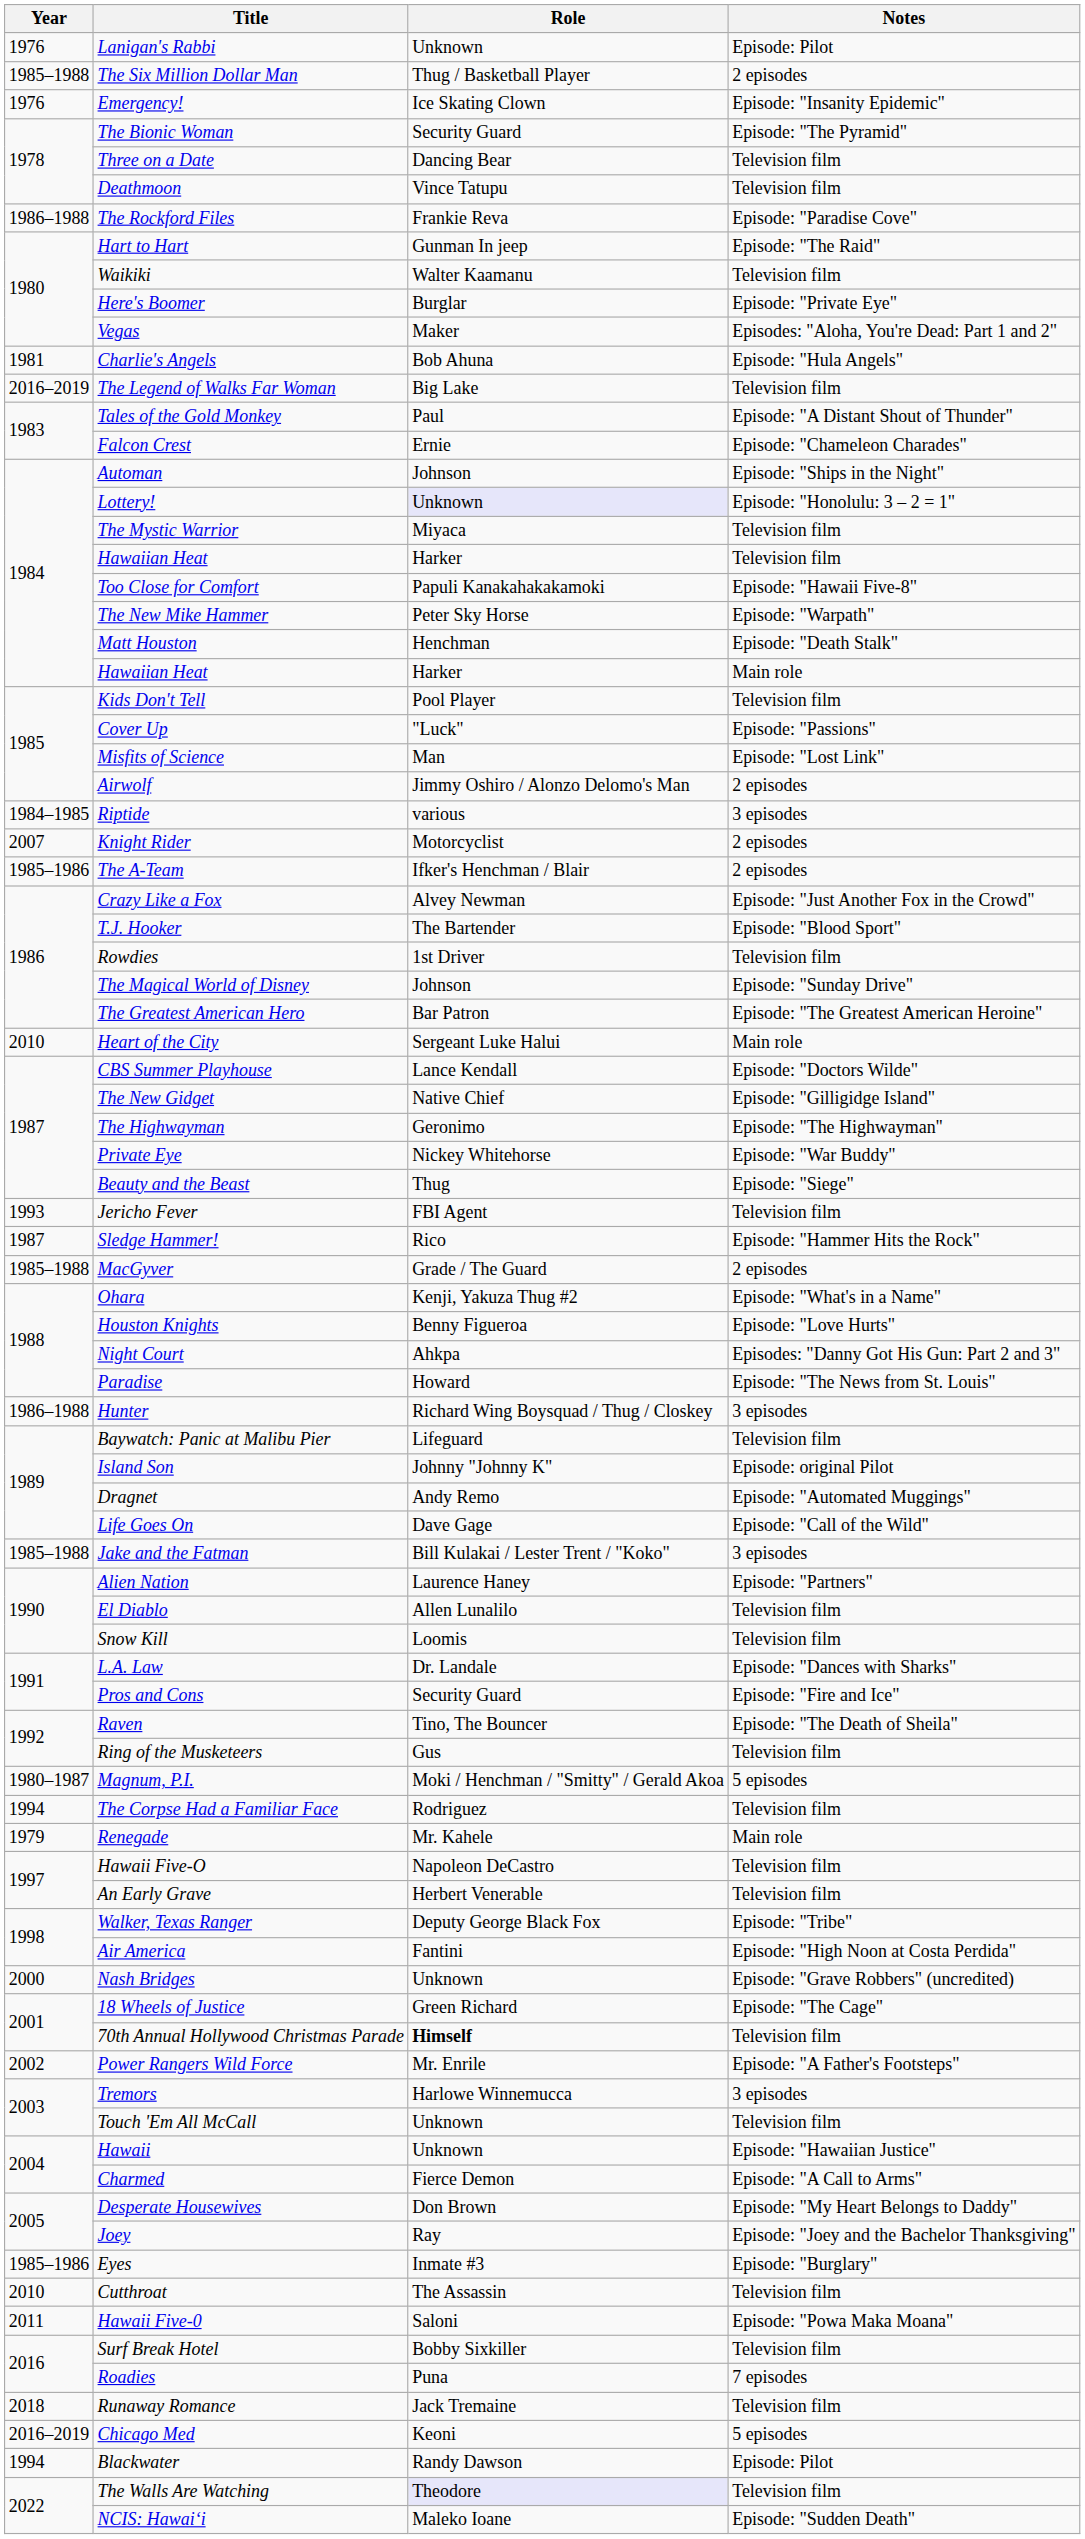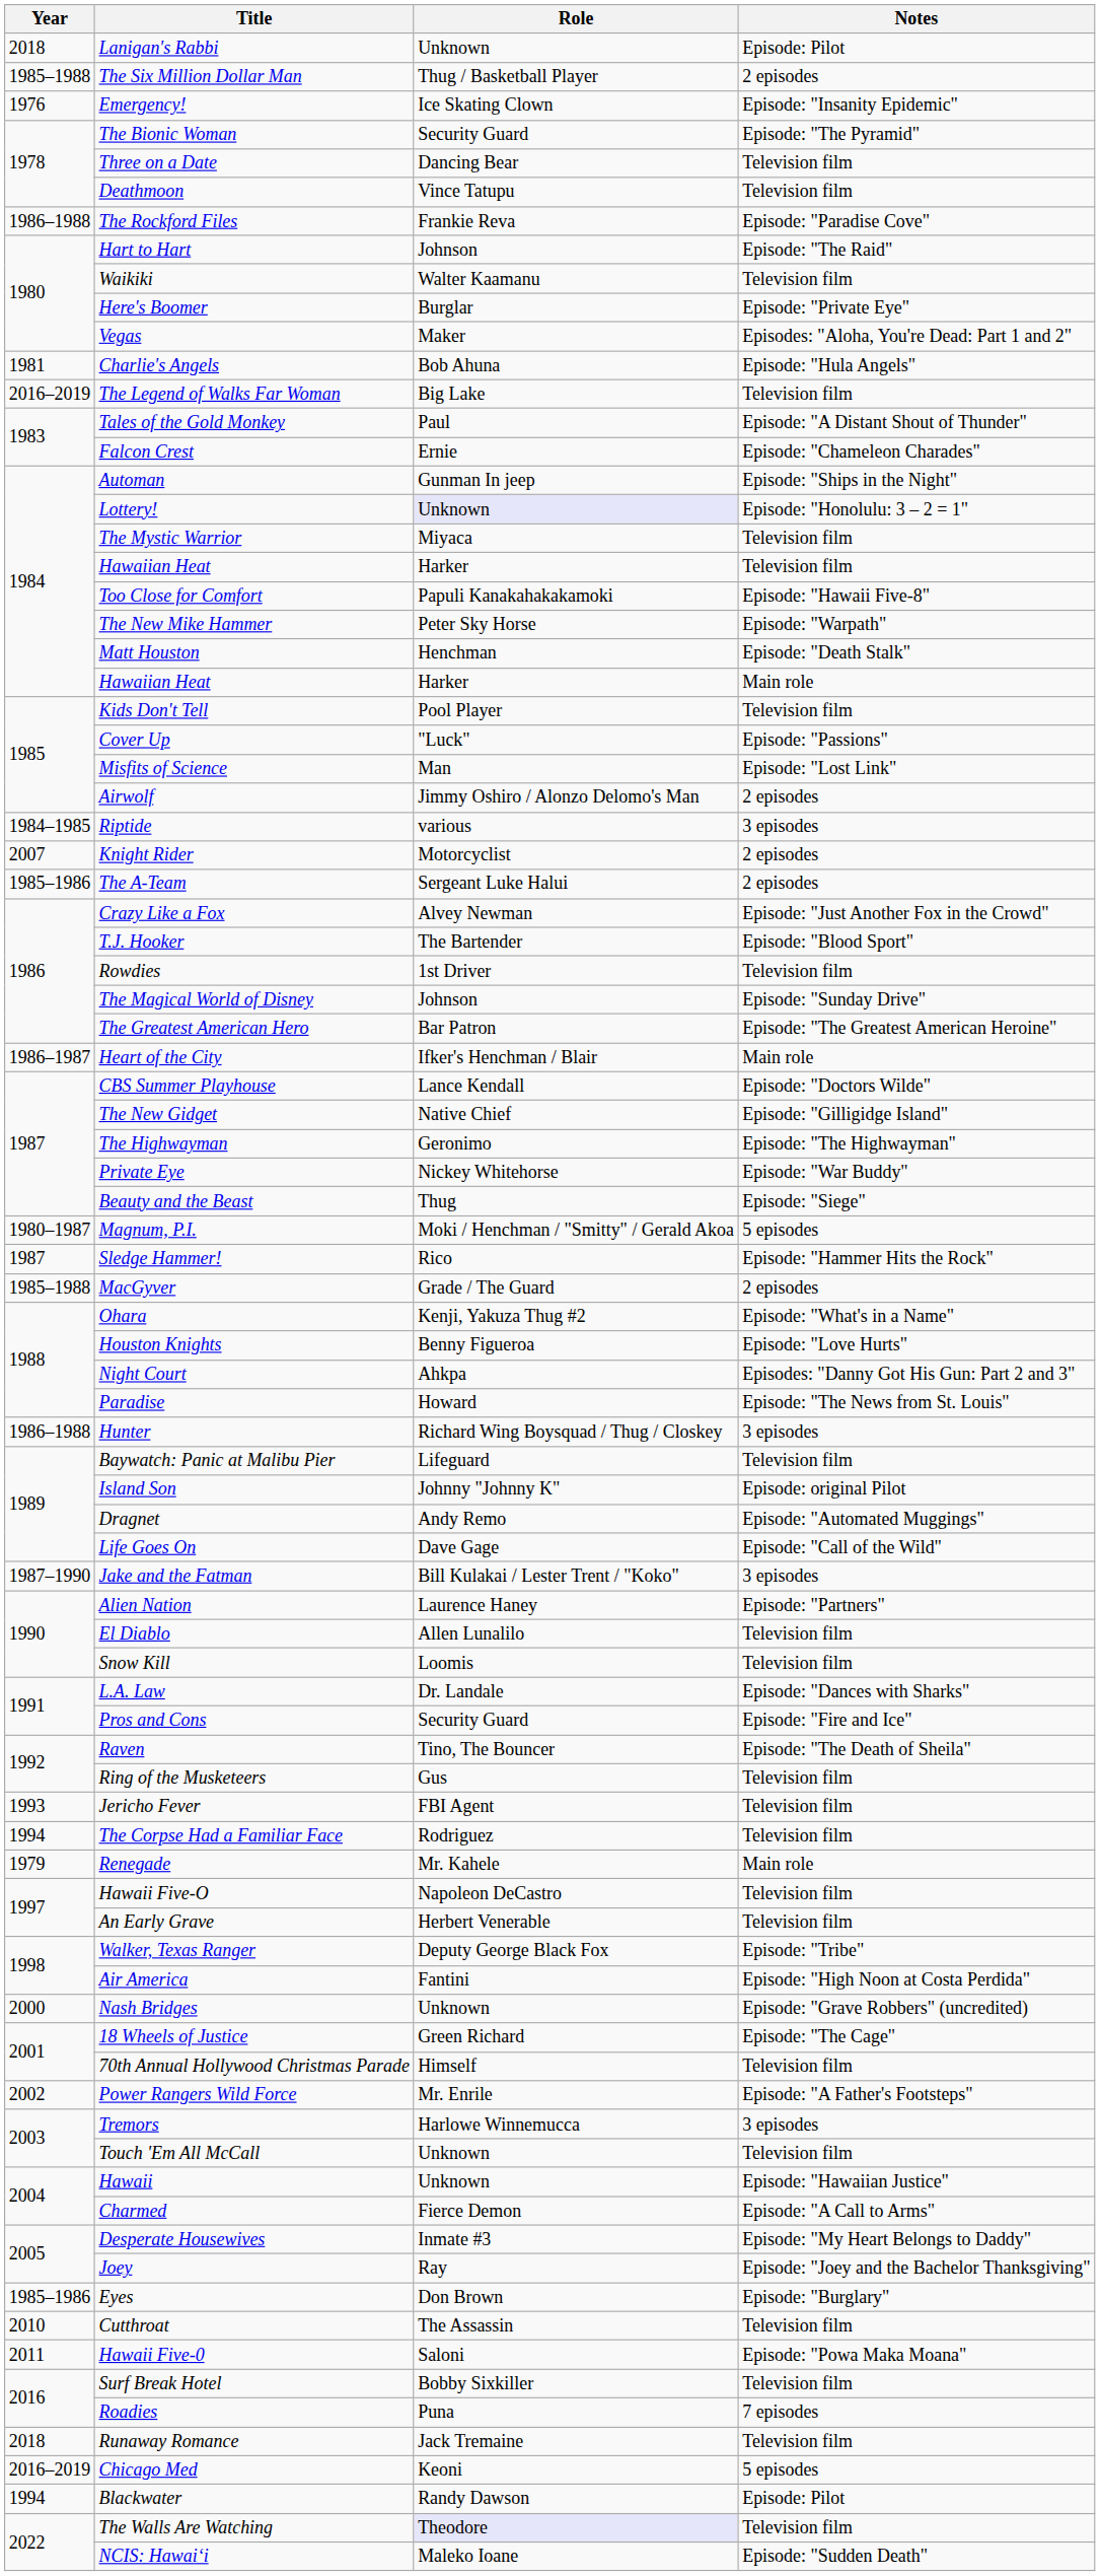 <table class="wikitable sortable">
 <tr>
 <th>Year</th>
 <th>Title</th>
 <th>Role</th>
 <th class="unsortable">Notes</th>
 </tr>
 <tr>
-<td>1976</td>
+<td>2018</td>
 <td><em><a href='#'>Lanigan's Rabbi</a></em></td>
 <td>Unknown</td>
 <td>Episode: Pilot</td>
 </tr>
 <tr>
 <td>1985–1988</td>
 <td><em><a href='#'>The Six Million Dollar Man</a></em></td>
 <td>Thug / Basketball Player</td>
 <td>2 episodes</td>
 </tr>
 <tr>
 <td>1976</td>
 <td><em><a href='#'>Emergency!</a></em></td>
 <td>Ice Skating Clown</td>
 <td>Episode: "Insanity Epidemic"</td>
 </tr>
 <tr>
 <td rowspan=3>1978</td>
 <td><em><a href='#'>The Bionic Woman</a></em></td>
 <td>Security Guard</td>
 <td>Episode: "The Pyramid"</td>
 </tr>
 <tr>
 <td><em><a href='#'>Three on a Date</a></em></td>
 <td>Dancing Bear</td>
 <td>Television film</td>
 </tr>
 <tr>
 <td><em><a href='#'>Deathmoon</a></em></td>
 <td>Vince Tatupu</td>
 <td>Television film</td>
 </tr>
 <tr>
 <td>1986–1988</td>
 <td><em><a href='#'>The Rockford Files</a></em></td>
 <td>Frankie Reva</td>
 <td>Episode: "Paradise Cove"</td>
 </tr>
 <tr>
 <td rowspan=4>1980</td>
 <td><em><a href='#'>Hart to Hart</a></em></td>
-<td>Gunman In jeep</td>
+<td>Johnson</td>
 <td>Episode: "The Raid"</td>
 </tr>
 <tr>
 <td><em>Waikiki</em></td>
 <td>Walter Kaamanu</td>
 <td>Television film</td>
 </tr>
 <tr>
 <td><em><a href='#'>Here's Boomer</a></em></td>
 <td>Burglar</td>
 <td>Episode: "Private Eye"</td>
 </tr>
 <tr>
 <td><em><a href='#'>Vegas</a></em></td>
 <td>Maker</td>
 <td>Episodes: "Aloha, You're Dead: Part 1 and 2"</td>
 </tr>
 <tr>
 <td>1981</td>
 <td><em><a href='#'>Charlie's Angels</a></em></td>
 <td>Bob Ahuna</td>
 <td>Episode: "Hula Angels"</td>
 </tr>
 <tr>
 <td>2016–2019</td>
 <td><em><a href='#'>The Legend of Walks Far Woman</a></em></td>
 <td>Big Lake</td>
 <td>Television film</td>
 </tr>
 <tr>
 <td rowspan=2>1983</td>
 <td><em><a href='#'>Tales of the Gold Monkey</a></em></td>
 <td>Paul</td>
 <td>Episode: "A Distant Shout of Thunder"</td>
 </tr>
 <tr>
 <td><em><a href='#'>Falcon Crest</a></em></td>
 <td>Ernie</td>
 <td>Episode: "Chameleon Charades"</td>
 </tr>
 <tr>
 <td rowspan=8>1984</td>
 <td><em><a href='#'>Automan</a></em></td>
-<td>Johnson</td>
+<td>Gunman In jeep</td>
 <td>Episode: "Ships in the Night"</td>
 </tr>
 <tr>
 <td><em><a href='#'>Lottery!</a></em></td>
 <td style="background: lavender;">Unknown</td>
 <td>Episode: "Honolulu: 3 – 2 = 1"</td>
 </tr>
 <tr>
 <td><em><a href='#'>The Mystic Warrior</a></em></td>
 <td>Miyaca</td>
 <td>Television film</td>
 </tr>
 <tr>
 <td><em><a href='#'>Hawaiian Heat</a></em></td>
 <td>Harker</td>
 <td>Television film</td>
 </tr>
 <tr>
 <td><em><a href='#'>Too Close for Comfort</a></em></td>
 <td>Papuli Kanakahakakamoki</td>
 <td>Episode: "Hawaii Five-8"</td>
 </tr>
 <tr>
 <td><em><a href='#'>The New Mike Hammer</a></em></td>
 <td>Peter Sky Horse</td>
 <td>Episode: "Warpath"</td>
 </tr>
 <tr>
 <td><em><a href='#'>Matt Houston</a></em></td>
 <td>Henchman</td>
 <td>Episode: "Death Stalk"</td>
 </tr>
 <tr>
 <td><em><a href='#'>Hawaiian Heat</a></em></td>
 <td>Harker</td>
 <td>Main role</td>
 </tr>
 <tr>
 <td rowspan=4>1985</td>
 <td><em><a href='#'>Kids Don't Tell</a></em></td>
 <td>Pool Player</td>
 <td>Television film</td>
 </tr>
 <tr>
 <td><em><a href='#'>Cover Up</a></em></td>
 <td>"Luck"</td>
 <td>Episode: "Passions"</td>
 </tr>
 <tr>
 <td><em><a href='#'>Misfits of Science</a></em></td>
 <td>Man</td>
 <td>Episode: "Lost Link"</td>
 </tr>
 <tr>
 <td><em><a href='#'>Airwolf</a></em></td>
 <td>Jimmy Oshiro / Alonzo Delomo's Man</td>
 <td>2 episodes</td>
 </tr>
 <tr>
 <td>1984–1985</td>
 <td><em><a href='#'>Riptide</a></em></td>
 <td>various</td>
 <td>3 episodes</td>
 </tr>
 <tr>
 <td>2007</td>
 <td><em><a href='#'>Knight Rider</a></em></td>
 <td>Motorcyclist</td>
 <td>2 episodes</td>
 </tr>
 <tr>
 <td>1985–1986</td>
 <td><em><a href='#'>The A-Team</a></em></td>
-<td>Ifker's Henchman / Blair</td>
+<td>Sergeant Luke Halui</td>
 <td>2 episodes</td>
 </tr>
 <tr>
 <td rowspan=5>1986</td>
 <td><em><a href='#'>Crazy Like a Fox</a></em></td>
 <td>Alvey Newman</td>
 <td>Episode: "Just Another Fox in the Crowd"</td>
 </tr>
 <tr>
 <td><em><a href='#'>T.J. Hooker</a></em></td>
 <td>The Bartender</td>
 <td>Episode: "Blood Sport"</td>
 </tr>
 <tr>
 <td><em>Rowdies</em></td>
 <td>1st Driver</td>
 <td>Television film</td>
 </tr>
 <tr>
 <td><em><a href='#'>The Magical World of Disney</a></em></td>
 <td>Johnson</td>
 <td>Episode: "Sunday Drive"</td>
 </tr>
 <tr>
 <td><em><a href='#'>The Greatest American Hero</a></em></td>
 <td>Bar Patron</td>
 <td>Episode: "The Greatest American Heroine"</td>
 </tr>
 <tr>
-<td>2010</td>
+<td>1986–1987</td>
 <td><em><a href='#'>Heart of the City</a></em></td>
-<td>Sergeant Luke Halui</td>
+<td>Ifker's Henchman / Blair</td>
 <td>Main role</td>
 </tr>
 <tr>
 <td rowspan=5>1987</td>
 <td><em><a href='#'>CBS Summer Playhouse</a></em></td>
 <td>Lance Kendall</td>
 <td>Episode: "Doctors Wilde"</td>
 </tr>
 <tr>
 <td><em><a href='#'>The New Gidget</a></em></td>
 <td>Native Chief</td>
 <td>Episode: "Gilligidge Island"</td>
 </tr>
 <tr>
 <td><em><a href='#'>The Highwayman</a></em></td>
 <td>Geronimo</td>
 <td>Episode: "The Highwayman"</td>
 </tr>
 <tr>
 <td><em><a href='#'>Private Eye</a></em></td>
 <td>Nickey Whitehorse</td>
 <td>Episode: "War Buddy"</td>
 </tr>
 <tr>
 <td><em><a href='#'>Beauty and the Beast</a></em></td>
 <td>Thug</td>
 <td>Episode: "Siege"</td>
 </tr>
 <tr>
-<td>1993</td>
-<td><em>Jericho Fever</em></td>
-<td>FBI Agent</td>
-<td>Television film</td>
+<td>1980–1987</td>
+<td><em><a href='#'>Magnum, P.I.</a></em></td>
+<td>Moki / Henchman / "Smitty" / Gerald Akoa</td>
+<td>5 episodes</td>
 </tr>
 <tr>
 <td>1987</td>
 <td><em><a href='#'>Sledge Hammer!</a></em></td>
 <td>Rico</td>
 <td>Episode: "Hammer Hits the Rock"</td>
 </tr>
 <tr>
 <td>1985–1988</td>
 <td><em><a href='#'>MacGyver</a></em></td>
 <td>Grade / The Guard</td>
 <td>2 episodes</td>
 </tr>
 <tr>
 <td rowspan=4>1988</td>
 <td><em><a href='#'>Ohara</a></em></td>
 <td>Kenji, Yakuza Thug #2</td>
 <td>Episode: "What's in a Name"</td>
 </tr>
 <tr>
 <td><em><a href='#'>Houston Knights</a></em></td>
 <td>Benny Figueroa</td>
 <td>Episode: "Love Hurts"</td>
 </tr>
 <tr>
 <td><em><a href='#'>Night Court</a></em></td>
 <td>Ahkpa</td>
 <td>Episodes: "Danny Got His Gun: Part 2 and 3"</td>
 </tr>
 <tr>
 <td><em><a href='#'>Paradise</a></em></td>
 <td>Howard</td>
 <td>Episode: "The News from St. Louis"</td>
 </tr>
 <tr>
 <td>1986–1988</td>
 <td><em><a href='#'>Hunter</a></em></td>
 <td>Richard Wing Boysquad / Thug / Closkey</td>
 <td>3 episodes</td>
 </tr>
 <tr>
 <td rowspan=4>1989</td>
 <td><em>Baywatch: Panic at Malibu Pier</em></td>
 <td>Lifeguard</td>
 <td>Television film</td>
 </tr>
 <tr>
 <td><em><a href='#'>Island Son</a></em></td>
 <td>Johnny "Johnny K"</td>
 <td>Episode: original Pilot</td>
 </tr>
 <tr>
 <td><em>Dragnet</em></td>
 <td>Andy Remo</td>
 <td>Episode: "Automated Muggings"</td>
 </tr>
 <tr>
 <td><em><a href='#'>Life Goes On</a></em></td>
 <td>Dave Gage</td>
 <td>Episode: "Call of the Wild"</td>
 </tr>
 <tr>
-<td>1985–1988</td>
+<td>1987–1990</td>
 <td><em><a href='#'>Jake and the Fatman</a></em></td>
 <td>Bill Kulakai / Lester Trent / "Koko"</td>
 <td>3 episodes</td>
 </tr>
 <tr>
 <td rowspan=3>1990</td>
 <td><em><a href='#'>Alien Nation</a></em></td>
 <td>Laurence Haney</td>
 <td>Episode: "Partners"</td>
 </tr>
 <tr>
 <td><em><a href='#'>El Diablo</a></em></td>
 <td>Allen Lunalilo</td>
 <td>Television film</td>
 </tr>
 <tr>
 <td><em>Snow Kill</em></td>
 <td>Loomis</td>
 <td>Television film</td>
 </tr>
 <tr>
 <td rowspan=2>1991</td>
 <td><em><a href='#'>L.A. Law</a></em></td>
 <td>Dr. Landale</td>
 <td>Episode: "Dances with Sharks"</td>
 </tr>
 <tr>
 <td><em><a href='#'>Pros and Cons</a></em></td>
 <td>Security Guard</td>
 <td>Episode: "Fire and Ice"</td>
 </tr>
 <tr>
 <td rowspan=2>1992</td>
 <td><em><a href='#'>Raven</a></em></td>
 <td>Tino, The Bouncer</td>
 <td>Episode: "The Death of Sheila"</td>
 </tr>
 <tr>
 <td><em>Ring of the Musketeers</em></td>
 <td>Gus</td>
 <td>Television film</td>
 </tr>
 <tr>
-<td>1980–1987</td>
-<td><em><a href='#'>Magnum, P.I.</a></em></td>
-<td>Moki / Henchman / "Smitty" / Gerald Akoa</td>
-<td>5 episodes</td>
+<td>1993</td>
+<td><em>Jericho Fever</em></td>
+<td>FBI Agent</td>
+<td>Television film</td>
 </tr>
 <tr>
 <td>1994</td>
 <td><em><a href='#'>The Corpse Had a Familiar Face</a></em></td>
 <td>Rodriguez</td>
 <td>Television film</td>
 </tr>
 <tr>
 <td>1979</td>
 <td><em><a href='#'>Renegade</a></em></td>
 <td>Mr. Kahele</td>
 <td>Main role</td>
 </tr>
 <tr>
 <td rowspan=2>1997</td>
 <td><em>Hawaii Five-O</em></td>
 <td>Napoleon DeCastro</td>
 <td>Television film</td>
 </tr>
 <tr>
 <td><em>An Early Grave</em></td>
 <td>Herbert Venerable</td>
 <td>Television film</td>
 </tr>
 <tr>
 <td rowspan=2>1998</td>
 <td><em><a href='#'>Walker, Texas Ranger</a></em></td>
 <td>Deputy George Black Fox</td>
 <td>Episode: "Tribe"</td>
 </tr>
 <tr>
 <td><em><a href='#'>Air America</a></em></td>
 <td>Fantini</td>
 <td>Episode: "High Noon at Costa Perdida"</td>
 </tr>
 <tr>
 <td>2000</td>
 <td><em><a href='#'>Nash Bridges</a></em></td>
 <td>Unknown</td>
 <td>Episode: "Grave Robbers" (uncredited)</td>
 </tr>
 <tr>
 <td rowspan=2>2001</td>
 <td><em><a href='#'>18 Wheels of Justice</a></em></td>
 <td>Green Richard</td>
 <td>Episode: "The Cage"</td>
 </tr>
 <tr>
 <td><em>70th Annual Hollywood Christmas Parade</em></td>
-<td><strong>Himself</strong></td>
+<td>Himself</td>
 <td>Television film</td>
 </tr>
 <tr>
 <td>2002</td>
 <td><em><a href='#'>Power Rangers Wild Force</a></em></td>
 <td>Mr. Enrile</td>
 <td>Episode: "A Father's Footsteps"</td>
 </tr>
 <tr>
 <td rowspan=2>2003</td>
 <td><em><a href='#'>Tremors</a></em></td>
 <td>Harlowe Winnemucca</td>
 <td>3 episodes</td>
 </tr>
 <tr>
 <td><em>Touch 'Em All McCall</em></td>
 <td>Unknown</td>
 <td>Television film</td>
 </tr>
 <tr>
 <td rowspan=2>2004</td>
 <td><em><a href='#'>Hawaii</a></em></td>
 <td>Unknown</td>
 <td>Episode: "Hawaiian Justice"</td>
 </tr>
 <tr>
 <td><em><a href='#'>Charmed</a></em></td>
 <td>Fierce Demon</td>
 <td>Episode: "A Call to Arms"</td>
 </tr>
 <tr>
 <td rowspan=2>2005</td>
 <td><em><a href='#'>Desperate Housewives</a></em></td>
-<td>Don Brown</td>
+<td>Inmate #3</td>
 <td>Episode: "My Heart Belongs to Daddy"</td>
 </tr>
 <tr>
 <td><em><a href='#'>Joey</a></em></td>
 <td>Ray</td>
 <td>Episode: "Joey and the Bachelor Thanksgiving"</td>
 </tr>
 <tr>
 <td>1985–1986</td>
 <td><em>Eyes</em></td>
-<td>Inmate #3</td>
+<td>Don Brown</td>
 <td>Episode: "Burglary"</td>
 </tr>
 <tr>
 <td>2010</td>
 <td><em>Cutthroat</em></td>
 <td>The Assassin</td>
 <td>Television film</td>
 </tr>
 <tr>
 <td>2011</td>
 <td><em><a href='#'>Hawaii Five-0</a></em></td>
 <td>Saloni</td>
 <td>Episode: "Powa Maka Moana"</td>
 </tr>
 <tr>
 <td rowspan=2>2016</td>
 <td><em>Surf Break Hotel</em></td>
 <td>Bobby Sixkiller</td>
 <td>Television film</td>
 </tr>
 <tr>
 <td><em><a href='#'>Roadies</a></em></td>
 <td>Puna</td>
 <td>7 episodes</td>
 </tr>
 <tr>
 <td>2018</td>
 <td><em>Runaway Romance</em></td>
 <td>Jack Tremaine</td>
 <td>Television film</td>
 </tr>
 <tr>
 <td>2016–2019</td>
 <td><em><a href='#'>Chicago Med</a></em></td>
 <td>Keoni</td>
 <td>5 episodes</td>
 </tr>
 <tr>
 <td>1994</td>
 <td><em>Blackwater</em></td>
 <td>Randy Dawson</td>
 <td>Episode: Pilot</td>
 </tr>
 <tr>
 <td rowspan=2>2022</td>
 <td><em>The Walls Are Watching</em></td>
 <td style="background: lavender;">Theodore</td>
 <td>Television film</td>
 </tr>
 <tr>
 <td><em><a href='#'>NCIS: Hawaiʻi</a></em></td>
 <td>Maleko Ioane</td>
 <td>Episode: "Sudden Death"</td>
 </tr>
 </table>
